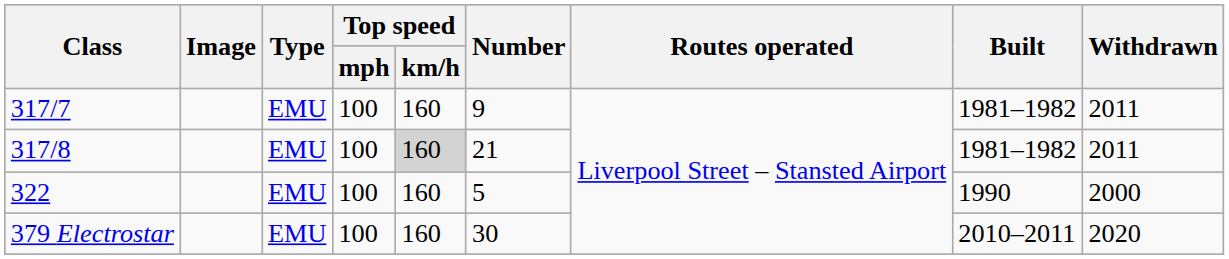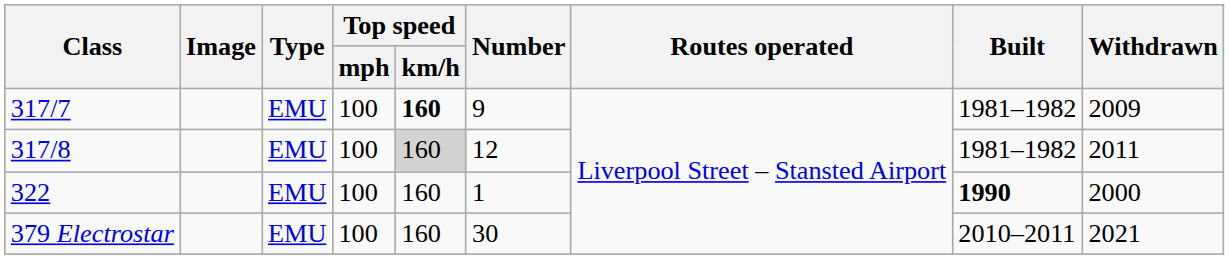 <table class="wikitable">
 <tr ---- bgcolor=#f9f9f9>
 <th rowspan="2">Class</th>
 <th rowspan="2">Image</th>
 <th rowspan="2">Type</th>
 <th colspan="2">Top speed</th>
 <th rowspan="2">Number</th>
 <th rowspan="2">Routes operated</th>
 <th rowspan="2">Built</th>
 <th rowspan="2">Withdrawn</th>
 </tr>
 <tr ---- bgcolor=#f9f9f9>
 <th>mph</th>
 <th>km/h</th>
 </tr>
 <tr>
 <td><a href='#'>317/7</a></td>
 <td></td>
 <td><a href='#'>EMU</a></td>
 <td>100</td>
-<td>160</td>
+<td><strong>160</strong></td>
 <td>9</td>
 <td rowspan="4"><a href='#'>Liverpool Street</a> – <a href='#'>Stansted Airport</a></td>
 <td>1981–1982</td>
-<td>2011</td>
+<td>2009</td>
 </tr>
 <tr>
 <td><a href='#'>317/8</a></td>
 <td></td>
 <td><a href='#'>EMU</a></td>
 <td>100</td>
 <td style="background: lightgrey;">160</td>
-<td>21</td>
+<td>12</td>
 <td>1981–1982</td>
 <td>2011</td>
 </tr>
 <tr>
 <td><a href='#'>322</a></td>
 <td></td>
 <td><a href='#'>EMU</a></td>
 <td>100</td>
 <td>160</td>
-<td>5</td>
-<td>1990</td>
+<td>1</td>
+<td><strong>1990</strong></td>
 <td>2000</td>
 </tr>
 <tr>
 <td><a href='#'>379 <em>Electrostar</em></a></td>
 <td></td>
 <td><a href='#'>EMU</a></td>
 <td>100</td>
 <td>160</td>
 <td>30</td>
 <td>2010–2011</td>
-<td>2020</td>
+<td>2021</td>
 </tr>
 </table>
